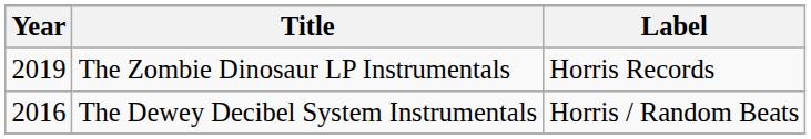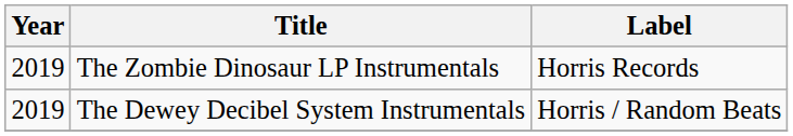 <table class="wikitable">
 <tr>
 <th>Year</th>
 <th>Title</th>
 <th>Label</th>
 </tr>
 <tr>
 <td>2019</td>
 <td>The Zombie Dinosaur LP Instrumentals</td>
 <td>Horris Records</td>
 </tr>
 <tr>
-<td>2016</td>
+<td>2019</td>
 <td>The Dewey Decibel System Instrumentals</td>
 <td>Horris / Random Beats</td>
 </tr>
 <tr>
 </tr>
 </table>
